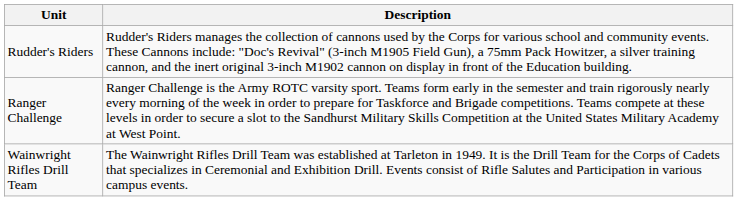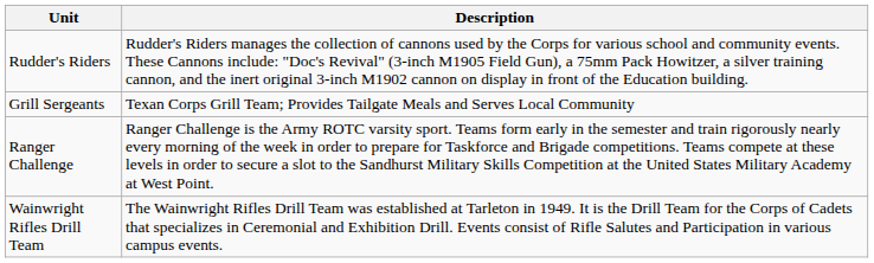 <table class="wikitable">
 <tr>
 <th>Unit</th>
 <th>Description</th>
 </tr>
 <tr>
 <td>Rudder's Riders</td>
 <td>Rudder's Riders manages the collection of cannons used by the Corps for various school and community events. These Cannons include: "Doc's Revival" (3-inch M1905 Field Gun), a 75mm Pack Howitzer, a silver training cannon, and the inert original 3-inch M1902 cannon on display in front of the Education building.</td>
 </tr>
 <tr>
+<td>Grill Sergeants</td>
+<td>Texan Corps Grill Team; Provides Tailgate Meals and Serves Local Community</td>
+</tr>
+<tr>
 <td>Ranger Challenge</td>
 <td>Ranger Challenge is the Army ROTC varsity sport. Teams form early in the semester and train rigorously nearly every morning of the week in order to prepare for Taskforce and Brigade competitions. Teams compete at these levels in order to secure a slot to the Sandhurst Military Skills Competition at the United States Military Academy at West Point.</td>
 </tr>
 <tr>
 <td>Wainwright Rifles Drill Team</td>
 <td>The Wainwright Rifles Drill Team was established at Tarleton in 1949. It is the Drill Team for the Corps of Cadets that specializes in Ceremonial and Exhibition Drill. Events consist of Rifle Salutes and Participation in various campus events.</td>
 </tr>
 </table>
